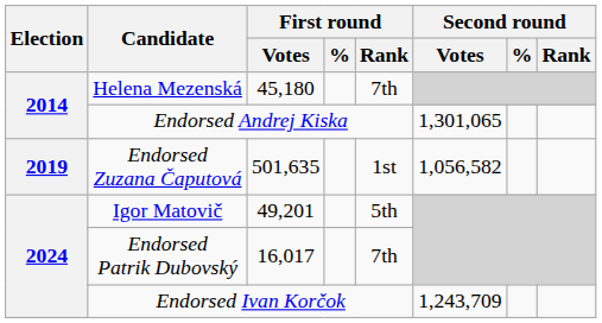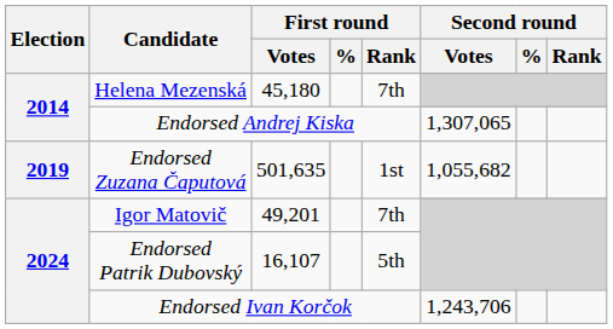 <table class=wikitable style=text-align:center>
 <tr>
 <th rowspan="2">Election</th>
 <th rowspan="2">Candidate</th>
 <th colspan="3">First round</th>
 <th colspan="3">Second round</th>
 </tr>
 <tr>
 <th>Votes</th>
 <th>%</th>
 <th>Rank</th>
 <th>Votes</th>
 <th>%</th>
 <th>Rank</th>
 </tr>
 <tr>
 <th rowspan=2><a href='#'>2014</a></th>
 <td><a href='#'>Helena Mezenská</a></td>
 <td>45,180</td>
 <td></td>
 <td>7th</td>
 <td colspan="3" style="background-color:lightgrey;"></td>
 </tr>
 <tr>
 <td colspan="4"><em>Endorsed <a href='#'>Andrej Kiska</a></em></td>
-<td>1,301,065</td>
+<td>1,307,065</td>
 <td></td>
 <td></td>
 </tr>
 <tr>
 <th><a href='#'>2019</a></th>
 <td><em>Endorsed<br><a href='#'>Zuzana Čaputová</a></em></td>
 <td>501,635</td>
 <td></td>
 <td>1st</td>
-<td>1,056,582</td>
+<td>1,055,682</td>
 <td></td>
 <td></td>
 </tr>
 <tr>
 <th rowspan="3"><a href='#'>2024</a></th>
 <td><a href='#'>Igor Matovič</a></td>
 <td>49,201</td>
 <td></td>
-<td>5th</td>
+<td>7th</td>
 <td rowspan=2 colspan=3 style="background-color:lightgrey;"></td>
 </tr>
 <tr>
 <td><em>Endorsed<br>Patrik Dubovský</em></td>
-<td>16,017</td>
+<td>16,107</td>
 <td></td>
-<td>7th</td>
+<td>5th</td>
 </tr>
 <tr>
 <td colspan=4><em>Endorsed <a href='#'>Ivan Korčok</a></em></td>
-<td>1,243,709</td>
+<td>1,243,706</td>
 <td></td>
 <td></td>
 </tr>
 </table>
